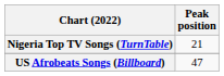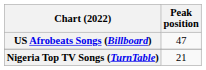 <table class="wikitable plainrowheaders sortable" style="text-align:center;">
 <tr>
 <th scope="col">Chart (2022)</th>
 <th scope="col">Peak<br>position</th>
 </tr>
 <tr>
-<th scope="row">Nigeria Top TV Songs (<a href='#'><em>TurnTable</em></a>)</th>
-<td>21</td>
+<th scope="row">US <a href='#'>Afrobeats Songs</a> (<em><a href='#'>Billboard</a></em>)</th>
+<td>47</td>
 </tr>
 <tr>
 </tr>
 <tr>
-<th scope="row">US <a href='#'>Afrobeats Songs</a> (<em><a href='#'>Billboard</a></em>)</th>
-<td>47</td>
+<th scope="row">Nigeria Top TV Songs (<a href='#'><em>TurnTable</em></a>)</th>
+<td>21</td>
 </tr>
 </table>
